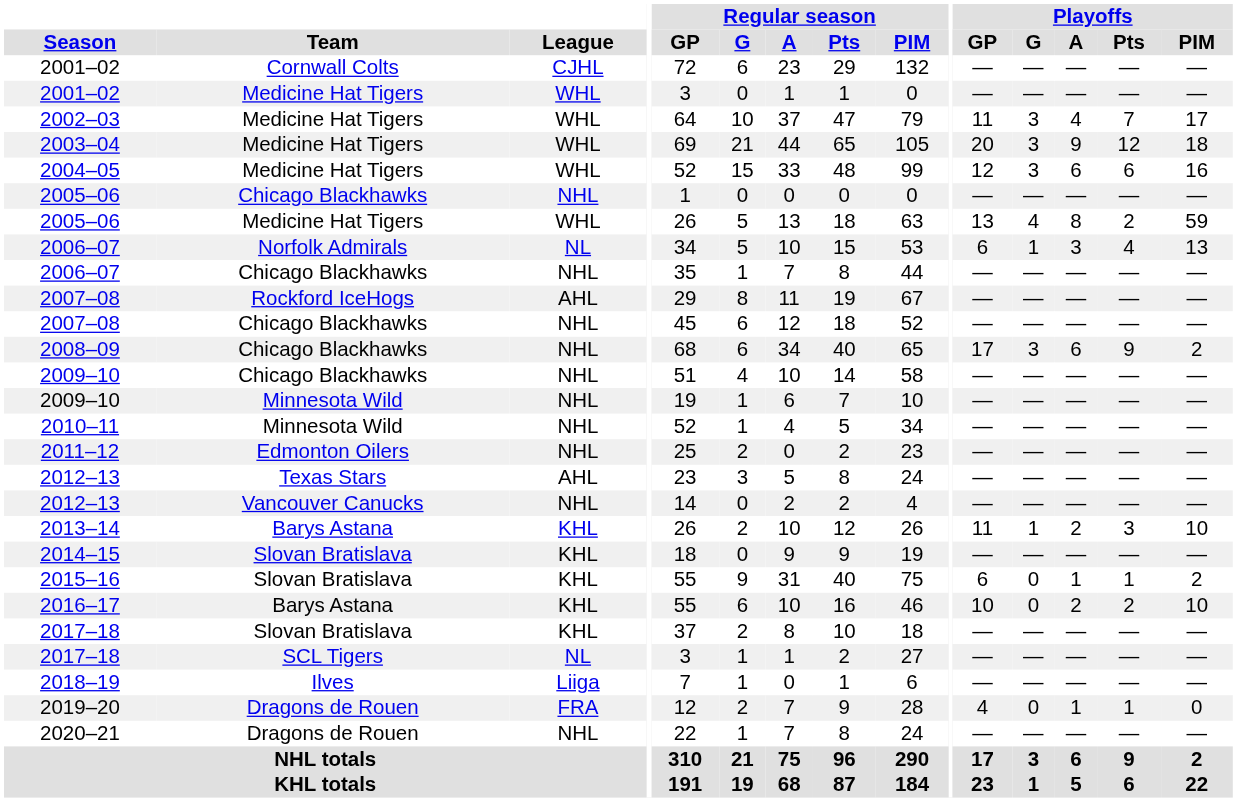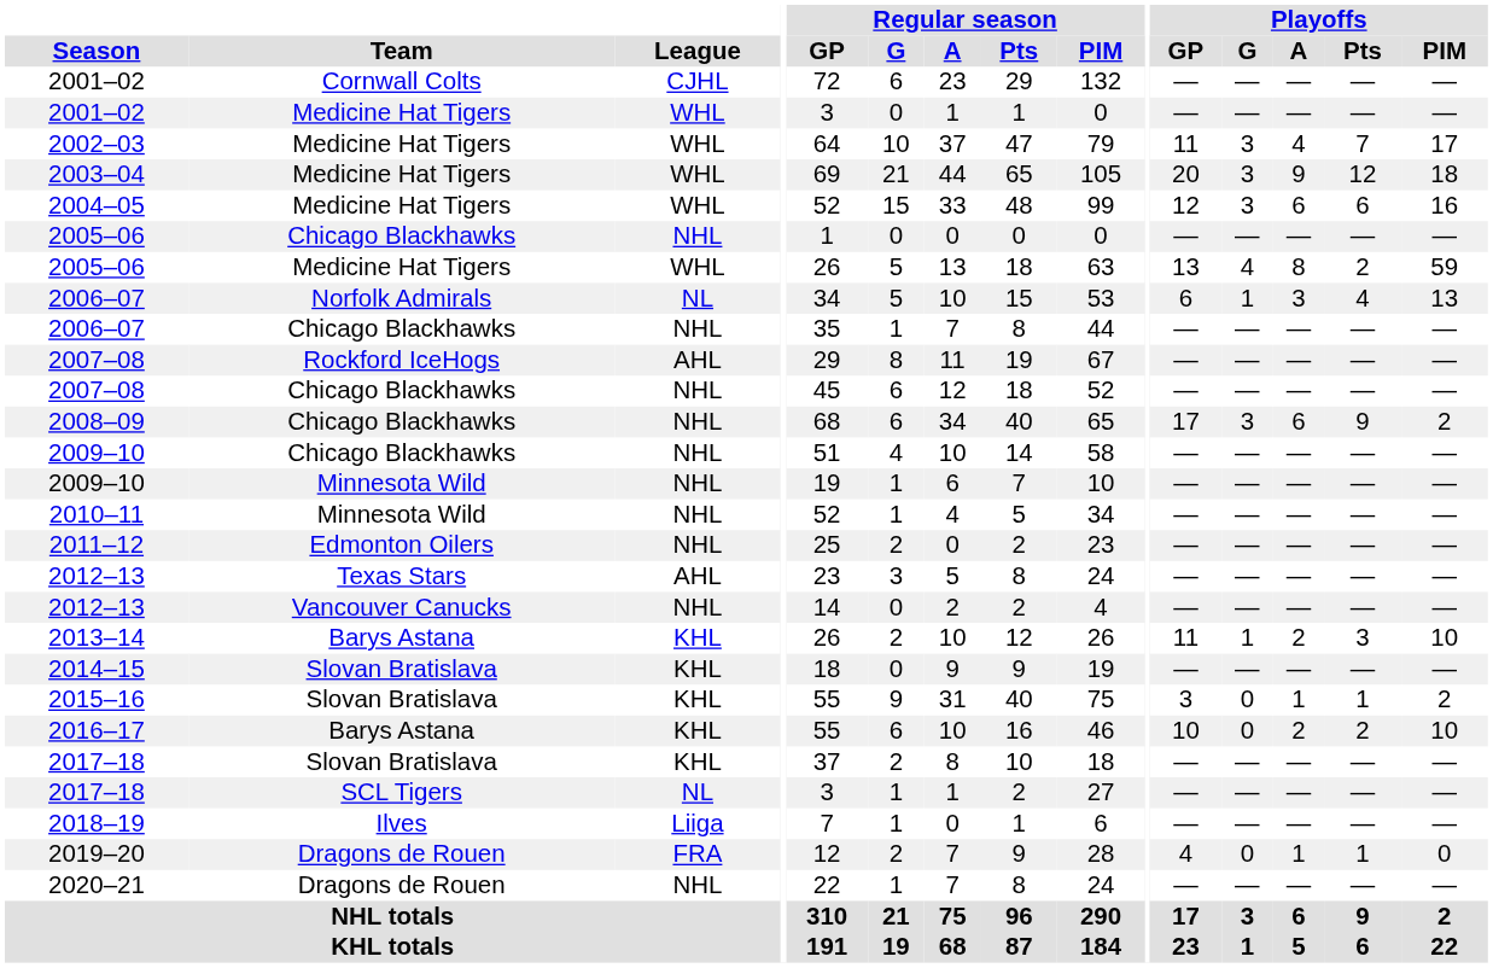 <table border="0" cellpadding="1" cellspacing="0" style="text-align:center; width:60em">
 <tr bgcolor="#e0e0e0">
 <th colspan="3" bgcolor="#ffffff"></th>
 <th rowspan="99" bgcolor="#ffffff"></th>
 <th colspan="5"><a href='#'>Regular season</a></th>
 <th rowspan="99" bgcolor="#ffffff"></th>
 <th colspan="5"><a href='#'>Playoffs</a></th>
 </tr>
 <tr bgcolor="#e0e0e0">
 <th><a href='#'>Season</a></th>
 <th>Team</th>
 <th>League</th>
 <th>GP</th>
 <th><a href='#'>G</a></th>
 <th><a href='#'>A</a></th>
 <th><a href='#'>Pts</a></th>
 <th><a href='#'>PIM</a></th>
 <th>GP</th>
 <th>G</th>
 <th>A</th>
 <th>Pts</th>
 <th>PIM</th>
 </tr>
 <tr>
 <td>2001–02</td>
 <td><a href='#'>Cornwall Colts</a></td>
 <td><a href='#'>CJHL</a></td>
 <td>72</td>
 <td>6</td>
 <td>23</td>
 <td>29</td>
 <td>132</td>
 <td>—</td>
 <td>—</td>
 <td>—</td>
 <td>—</td>
 <td>—</td>
 </tr>
 <tr bgcolor="#f0f0f0">
 <td><a href='#'>2001–02</a></td>
 <td><a href='#'>Medicine Hat Tigers</a></td>
 <td><a href='#'>WHL</a></td>
 <td>3</td>
 <td>0</td>
 <td>1</td>
 <td>1</td>
 <td>0</td>
 <td>—</td>
 <td>—</td>
 <td>—</td>
 <td>—</td>
 <td>—</td>
 </tr>
 <tr>
 <td><a href='#'>2002–03</a></td>
 <td>Medicine Hat Tigers</td>
 <td>WHL</td>
 <td>64</td>
 <td>10</td>
 <td>37</td>
 <td>47</td>
 <td>79</td>
 <td>11</td>
 <td>3</td>
 <td>4</td>
 <td>7</td>
 <td>17</td>
 </tr>
 <tr bgcolor="#f0f0f0">
 <td><a href='#'>2003–04</a></td>
 <td>Medicine Hat Tigers</td>
 <td>WHL</td>
 <td>69</td>
 <td>21</td>
 <td>44</td>
 <td>65</td>
 <td>105</td>
 <td>20</td>
 <td>3</td>
 <td>9</td>
 <td>12</td>
 <td>18</td>
 </tr>
 <tr>
 <td><a href='#'>2004–05</a></td>
 <td>Medicine Hat Tigers</td>
 <td>WHL</td>
 <td>52</td>
 <td>15</td>
 <td>33</td>
 <td>48</td>
 <td>99</td>
 <td>12</td>
 <td>3</td>
 <td>6</td>
 <td>6</td>
 <td>16</td>
 </tr>
 <tr bgcolor="#f0f0f0">
 <td><a href='#'>2005–06</a></td>
 <td><a href='#'>Chicago Blackhawks</a></td>
 <td><a href='#'>NHL</a></td>
 <td>1</td>
 <td>0</td>
 <td>0</td>
 <td>0</td>
 <td>0</td>
 <td>—</td>
 <td>—</td>
 <td>—</td>
 <td>—</td>
 <td>—</td>
 </tr>
 <tr>
 <td><a href='#'>2005–06</a></td>
 <td>Medicine Hat Tigers</td>
 <td>WHL</td>
 <td>26</td>
 <td>5</td>
 <td>13</td>
 <td>18</td>
 <td>63</td>
 <td>13</td>
 <td>4</td>
 <td>8</td>
 <td>2</td>
 <td>59</td>
 </tr>
 <tr bgcolor="#f0f0f0">
 <td><a href='#'>2006–07</a></td>
 <td><a href='#'>Norfolk Admirals</a></td>
 <td><a href='#'>NL</a></td>
 <td>34</td>
 <td>5</td>
 <td>10</td>
 <td>15</td>
 <td>53</td>
 <td>6</td>
 <td>1</td>
 <td>3</td>
 <td>4</td>
 <td>13</td>
 </tr>
 <tr>
 <td><a href='#'>2006–07</a></td>
 <td>Chicago Blackhawks</td>
 <td>NHL</td>
 <td>35</td>
 <td>1</td>
 <td>7</td>
 <td>8</td>
 <td>44</td>
 <td>—</td>
 <td>—</td>
 <td>—</td>
 <td>—</td>
 <td>—</td>
 </tr>
 <tr bgcolor="#f0f0f0">
 <td><a href='#'>2007–08</a></td>
 <td><a href='#'>Rockford IceHogs</a></td>
 <td>AHL</td>
 <td>29</td>
 <td>8</td>
 <td>11</td>
 <td>19</td>
 <td>67</td>
 <td>—</td>
 <td>—</td>
 <td>—</td>
 <td>—</td>
 <td>—</td>
 </tr>
 <tr>
 <td><a href='#'>2007–08</a></td>
 <td>Chicago Blackhawks</td>
 <td>NHL</td>
 <td>45</td>
 <td>6</td>
 <td>12</td>
 <td>18</td>
 <td>52</td>
 <td>—</td>
 <td>—</td>
 <td>—</td>
 <td>—</td>
 <td>—</td>
 </tr>
 <tr bgcolor="#f0f0f0">
 <td><a href='#'>2008–09</a></td>
 <td>Chicago Blackhawks</td>
 <td>NHL</td>
 <td>68</td>
 <td>6</td>
 <td>34</td>
 <td>40</td>
 <td>65</td>
 <td>17</td>
 <td>3</td>
 <td>6</td>
 <td>9</td>
 <td>2</td>
 </tr>
 <tr>
 <td><a href='#'>2009–10</a></td>
 <td>Chicago Blackhawks</td>
 <td>NHL</td>
 <td>51</td>
 <td>4</td>
 <td>10</td>
 <td>14</td>
 <td>58</td>
 <td>—</td>
 <td>—</td>
 <td>—</td>
 <td>—</td>
 <td>—</td>
 </tr>
 <tr bgcolor="#f0f0f0">
 <td>2009–10</td>
 <td><a href='#'>Minnesota Wild</a></td>
 <td>NHL</td>
 <td>19</td>
 <td>1</td>
 <td>6</td>
 <td>7</td>
 <td>10</td>
 <td>—</td>
 <td>—</td>
 <td>—</td>
 <td>—</td>
 <td>—</td>
 </tr>
 <tr>
 <td><a href='#'>2010–11</a></td>
 <td>Minnesota Wild</td>
 <td>NHL</td>
 <td>52</td>
 <td>1</td>
 <td>4</td>
 <td>5</td>
 <td>34</td>
 <td>—</td>
 <td>—</td>
 <td>—</td>
 <td>—</td>
 <td>—</td>
 </tr>
 <tr bgcolor="#f0f0f0">
 <td><a href='#'>2011–12</a></td>
 <td><a href='#'>Edmonton Oilers</a></td>
 <td>NHL</td>
 <td>25</td>
 <td>2</td>
 <td>0</td>
 <td>2</td>
 <td>23</td>
 <td>—</td>
 <td>—</td>
 <td>—</td>
 <td>—</td>
 <td>—</td>
 </tr>
 <tr>
 <td><a href='#'>2012–13</a></td>
 <td><a href='#'>Texas Stars</a></td>
 <td>AHL</td>
 <td>23</td>
 <td>3</td>
 <td>5</td>
 <td>8</td>
 <td>24</td>
 <td>—</td>
 <td>—</td>
 <td>—</td>
 <td>—</td>
 <td>—</td>
 </tr>
 <tr bgcolor="#f0f0f0">
 <td><a href='#'>2012–13</a></td>
 <td><a href='#'>Vancouver Canucks</a></td>
 <td>NHL</td>
 <td>14</td>
 <td>0</td>
 <td>2</td>
 <td>2</td>
 <td>4</td>
 <td>—</td>
 <td>—</td>
 <td>—</td>
 <td>—</td>
 <td>—</td>
 </tr>
 <tr>
 <td><a href='#'>2013–14</a></td>
 <td><a href='#'>Barys Astana</a></td>
 <td><a href='#'>KHL</a></td>
 <td>26</td>
 <td>2</td>
 <td>10</td>
 <td>12</td>
 <td>26</td>
 <td>11</td>
 <td>1</td>
 <td>2</td>
 <td>3</td>
 <td>10</td>
 </tr>
 <tr bgcolor="#f0f0f0">
 <td><a href='#'>2014–15</a></td>
 <td><a href='#'>Slovan Bratislava</a></td>
 <td>KHL</td>
 <td>18</td>
 <td>0</td>
 <td>9</td>
 <td>9</td>
 <td>19</td>
 <td>—</td>
 <td>—</td>
 <td>—</td>
 <td>—</td>
 <td>—</td>
 </tr>
 <tr>
 <td><a href='#'>2015–16</a></td>
 <td>Slovan Bratislava</td>
 <td>KHL</td>
 <td>55</td>
 <td>9</td>
 <td>31</td>
 <td>40</td>
 <td>75</td>
-<td>6</td>
+<td>3</td>
 <td>0</td>
 <td>1</td>
 <td>1</td>
 <td>2</td>
 </tr>
 <tr bgcolor="#f0f0f0">
 <td><a href='#'>2016–17</a></td>
 <td>Barys Astana</td>
 <td>KHL</td>
 <td>55</td>
 <td>6</td>
 <td>10</td>
 <td>16</td>
 <td>46</td>
 <td>10</td>
 <td>0</td>
 <td>2</td>
 <td>2</td>
 <td>10</td>
 </tr>
 <tr>
 <td><a href='#'>2017–18</a></td>
 <td>Slovan Bratislava</td>
 <td>KHL</td>
 <td>37</td>
 <td>2</td>
 <td>8</td>
 <td>10</td>
 <td>18</td>
 <td>—</td>
 <td>—</td>
 <td>—</td>
 <td>—</td>
 <td>—</td>
 </tr>
 <tr bgcolor="#f0f0f0">
 <td><a href='#'>2017–18</a></td>
 <td><a href='#'>SCL Tigers</a></td>
 <td><a href='#'>NL</a></td>
 <td>3</td>
 <td>1</td>
 <td>1</td>
 <td>2</td>
 <td>27</td>
 <td>—</td>
 <td>—</td>
 <td>—</td>
 <td>—</td>
 <td>—</td>
 </tr>
 <tr>
 <td><a href='#'>2018–19</a></td>
 <td><a href='#'>Ilves</a></td>
 <td><a href='#'>Liiga</a></td>
 <td>7</td>
 <td>1</td>
 <td>0</td>
 <td>1</td>
 <td>6</td>
 <td>—</td>
 <td>—</td>
 <td>—</td>
 <td>—</td>
 <td>—</td>
 </tr>
 <tr bgcolor="#f0f0f0">
 <td>2019–20</td>
 <td><a href='#'>Dragons de Rouen</a></td>
 <td><a href='#'>FRA</a></td>
 <td>12</td>
 <td>2</td>
 <td>7</td>
 <td>9</td>
 <td>28</td>
 <td>4</td>
 <td>0</td>
 <td>1</td>
 <td>1</td>
 <td>0</td>
 </tr>
 <tr>
 <td>2020–21</td>
 <td>Dragons de Rouen</td>
 <td>NHL</td>
 <td>22</td>
 <td>1</td>
 <td>7</td>
 <td>8</td>
 <td>24</td>
 <td>—</td>
 <td>—</td>
 <td>—</td>
 <td>—</td>
 <td>—</td>
 </tr>
 <tr bgcolor="#e0e0e0">
 <th colspan="3">NHL totals</th>
 <th>310</th>
 <th>21</th>
 <th>75</th>
 <th>96</th>
 <th>290</th>
 <th>17</th>
 <th>3</th>
 <th>6</th>
 <th>9</th>
 <th>2</th>
 </tr>
 <tr bgcolor="#e0e0e0">
 <th colspan="3">KHL totals</th>
 <th>191</th>
 <th>19</th>
 <th>68</th>
 <th>87</th>
 <th>184</th>
 <th>23</th>
 <th>1</th>
 <th>5</th>
 <th>6</th>
 <th>22</th>
 </tr>
 </table>
